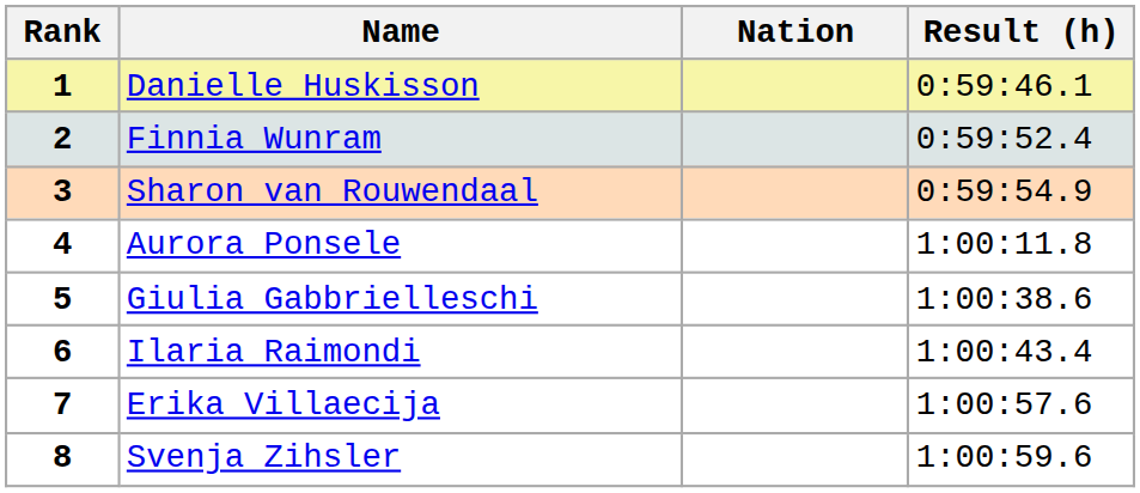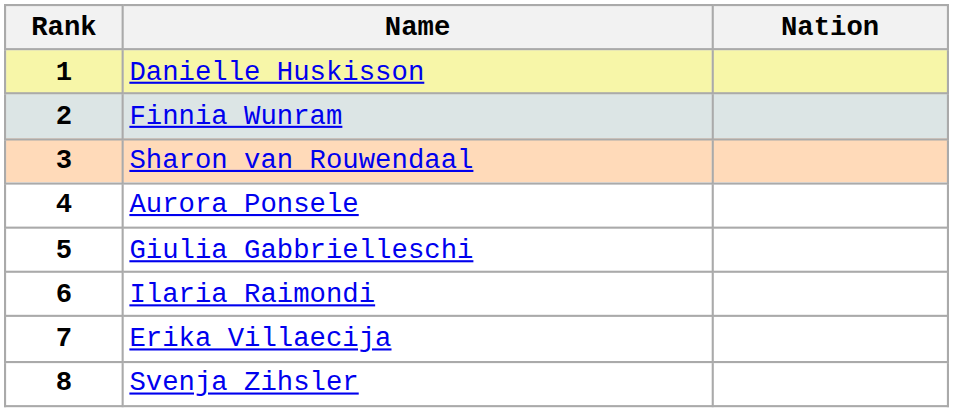 <table class="wikitable" style= "background-color:#FFFFFF; width: 450px;">
 <tr style="background-color:#EFEFEF; text-align:left;">
 <th width="10%">Rank</th>
 <th width="50%">Name</th>
 <th width="20%">Nation</th>
-<th width="20%">Result (h)</th>
 </tr>
 <tr style="background-color:#F7F6A8;">
 <td style="text-align:center"><strong>1</strong></td>
 <td><a href='#'>Danielle Huskisson</a></td>
 <td></td>
-<td>0:59:46.1</td>
 </tr>
 <tr style="background-color:#DCE5E5;">
 <td style="text-align:center"><strong>2</strong></td>
 <td><a href='#'>Finnia Wunram</a></td>
 <td></td>
-<td>0:59:52.4</td>
 </tr>
 <tr style="background-color:#FFDAB9;">
 <td style="text-align:center"><strong>3</strong></td>
 <td><a href='#'>Sharon van Rouwendaal</a></td>
 <td></td>
-<td>0:59:54.9</td>
 </tr>
 <tr style="background-color:#FFFFFF;">
 <td style="text-align:center"><strong>4</strong></td>
 <td><a href='#'>Aurora Ponsele</a></td>
 <td></td>
-<td>1:00:11.8</td>
 </tr>
 <tr style="background-color:#FFFFFF;">
 <td style="text-align:center"><strong>5</strong></td>
 <td><a href='#'>Giulia Gabbrielleschi</a></td>
 <td></td>
-<td>1:00:38.6</td>
 </tr>
 <tr style="background-color:#FFFFFF;">
 <td style="text-align:center"><strong>6</strong></td>
 <td><a href='#'>Ilaria Raimondi</a></td>
 <td></td>
-<td>1:00:43.4</td>
 </tr>
 <tr style="background-color:#FFFFFF;">
 <td style="text-align:center"><strong>7</strong></td>
 <td><a href='#'>Erika Villaecija</a></td>
 <td></td>
-<td>1:00:57.6</td>
 </tr>
 <tr style="background-color:#FFFFFF;">
 <td style="text-align:center"><strong>8</strong></td>
 <td><a href='#'>Svenja Zihsler</a></td>
 <td></td>
-<td>1:00:59.6</td>
 </tr>
 </table>
